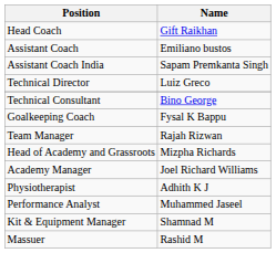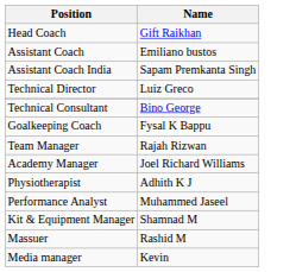 <table class="wikitable">
 <tr>
 <th>Position</th>
 <th>Name</th>
 </tr>
 <tr>
 <td>Head Coach</td>
 <td> <a href='#'>Gift Raikhan</a></td>
 </tr>
 <tr>
 <td>Assistant Coach</td>
 <td> Emiliano bustos</td>
 </tr>
 <tr>
 <td>Assistant Coach India</td>
 <td>Sapam Premkanta Singh</td>
 </tr>
 <tr>
 <td>Technical Director</td>
 <td> Luiz Greco</td>
 </tr>
 <tr>
 </tr>
 <tr>
 <td>Technical Consultant</td>
 <td> <a href='#'>Bino George</a></td>
 </tr>
 <tr>
 <td>Goalkeeping Coach</td>
 <td> Fysal K Bappu</td>
 </tr>
 <tr>
 <td>Team Manager</td>
 <td> Rajah Rizwan</td>
 </tr>
 <tr>
-<td>Head of Academy and Grassroots</td>
-<td> Mizpha Richards</td>
-</tr>
-<tr>
 <td>Academy Manager</td>
 <td> Joel Richard Williams</td>
 </tr>
 <tr>
 <td>Physiotherapist</td>
 <td> Adhith K J</td>
 </tr>
 <tr>
 <td>Performance Analyst</td>
 <td> Muhammed Jaseel</td>
 </tr>
 <tr>
 <td>Kit & Equipment Manager</td>
 <td> Shamnad M</td>
 </tr>
 <tr>
 <td>Massuer</td>
 <td> Rashid M</td>
 </tr>
+<tr>
+<td>Media manager</td>
+<td> Kevin</td>
+</tr>
 </table>
